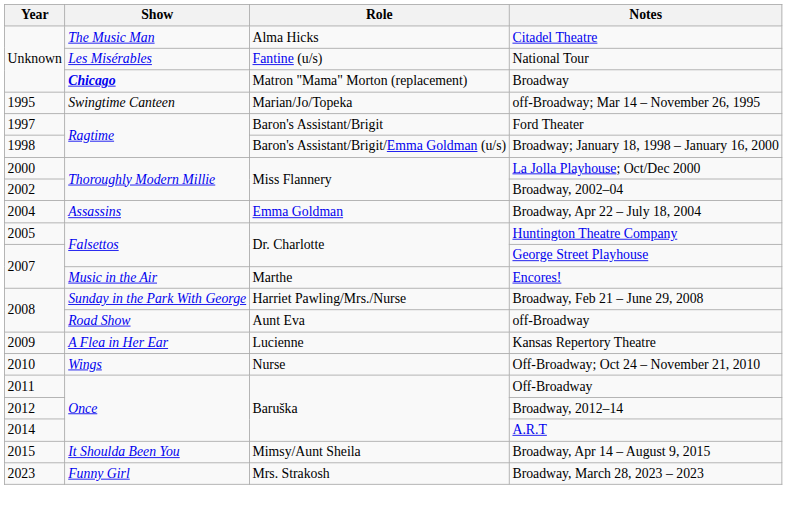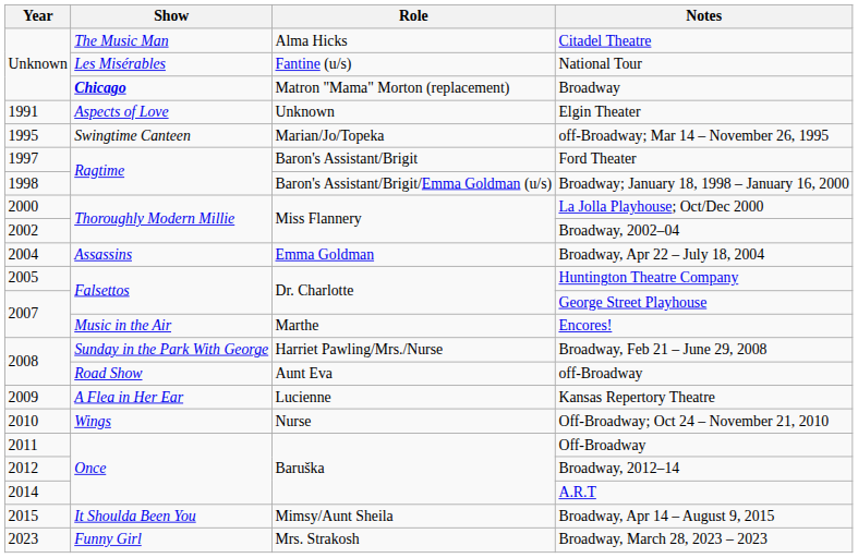 <table class="wikitable">
 <tr>
 <th>Year</th>
 <th>Show</th>
 <th>Role</th>
 <th>Notes</th>
 </tr>
 <tr>
 <td rowspan="3">Unknown</td>
 <td><em><a href='#'>The Music Man</a></em></td>
 <td>Alma Hicks</td>
 <td><a href='#'>Citadel Theatre</a></td>
 </tr>
 <tr>
 <td><em><a href='#'>Les Misérables</a></em></td>
 <td><a href='#'>Fantine</a> (u/s)</td>
 <td>National Tour</td>
 </tr>
 <tr>
 <td><strong><em><a href='#'>Chicago</a></em></strong></td>
 <td>Matron "Mama" Morton (replacement)</td>
 <td>Broadway</td>
+</tr>
+<tr>
+<td>1991</td>
+<td><em><a href='#'>Aspects of Love</a></em></td>
+<td>Unknown</td>
+<td>Elgin Theater</td>
 </tr>
 <tr>
 <td>1995</td>
 <td><em>Swingtime Canteen</em></td>
 <td>Marian/Jo/Topeka</td>
 <td>off-Broadway; Mar 14 – November 26, 1995</td>
 </tr>
 <tr>
 <td>1997</td>
 <td rowspan="2"><em><a href='#'>Ragtime</a></em></td>
 <td>Baron's Assistant/Brigit</td>
 <td>Ford Theater</td>
 </tr>
 <tr>
 <td>1998</td>
 <td>Baron's Assistant/Brigit/<a href='#'>Emma Goldman</a> (u/s)</td>
 <td>Broadway; January 18, 1998 – January 16, 2000</td>
 </tr>
 <tr>
 <td>2000</td>
 <td rowspan="2"><em><a href='#'>Thoroughly Modern Millie</a></em></td>
 <td rowspan="2">Miss Flannery</td>
 <td><a href='#'>La Jolla Playhouse</a>; Oct/Dec 2000</td>
 </tr>
 <tr>
 <td>2002</td>
 <td>Broadway, 2002–04</td>
 </tr>
 <tr>
 <td>2004</td>
 <td><em><a href='#'>Assassins</a></em></td>
 <td><a href='#'>Emma Goldman</a></td>
 <td>Broadway, Apr 22 – July 18, 2004</td>
 </tr>
 <tr>
 <td>2005</td>
 <td rowspan="2"><em><a href='#'>Falsettos</a></em></td>
 <td rowspan="2">Dr. Charlotte</td>
 <td><a href='#'>Huntington Theatre Company</a></td>
 </tr>
 <tr>
 <td rowspan="2">2007</td>
 <td><a href='#'>George Street Playhouse</a></td>
 </tr>
 <tr>
 <td><em><a href='#'>Music in the Air</a></em></td>
 <td>Marthe</td>
 <td><a href='#'>Encores!</a></td>
 </tr>
 <tr>
 <td rowspan="2">2008</td>
 <td><em><a href='#'>Sunday in the Park With George</a></em></td>
 <td>Harriet Pawling/Mrs./Nurse</td>
 <td>Broadway, Feb 21 – June 29, 2008</td>
 </tr>
 <tr>
 <td><em><a href='#'>Road Show</a></em></td>
 <td>Aunt Eva</td>
 <td>off-Broadway</td>
 </tr>
 <tr>
 <td>2009</td>
 <td><em><a href='#'>A Flea in Her Ear</a></em></td>
 <td>Lucienne</td>
 <td>Kansas Repertory Theatre</td>
 </tr>
 <tr>
 <td>2010</td>
 <td><em><a href='#'>Wings</a></em></td>
 <td>Nurse</td>
 <td>Off-Broadway; Oct 24 – November 21, 2010</td>
 </tr>
 <tr>
 <td>2011</td>
 <td rowspan="3"><em><a href='#'>Once</a></em></td>
 <td rowspan="3">Baruška</td>
 <td>Off-Broadway</td>
 </tr>
 <tr>
 <td>2012</td>
 <td>Broadway, 2012–14</td>
 </tr>
 <tr>
 <td>2014</td>
 <td><a href='#'>A.R.T</a></td>
 </tr>
 <tr>
 <td>2015</td>
 <td><em><a href='#'>It Shoulda Been You</a></em></td>
 <td>Mimsy/Aunt Sheila</td>
 <td>Broadway, Apr 14 – August 9, 2015</td>
 </tr>
 <tr>
 <td>2023</td>
 <td><em><a href='#'>Funny Girl</a></em></td>
 <td>Mrs. Strakosh</td>
 <td>Broadway, March 28, 2023 – 2023</td>
 </tr>
 </table>
